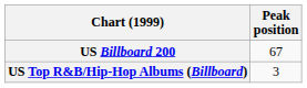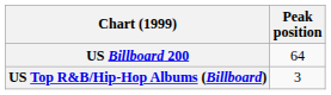 <table class="wikitable sortable plainrowheaders" style="text-align:center">
 <tr>
 <th scope="col">Chart (1999)</th>
 <th scope="col">Peak<br> position</th>
 </tr>
 <tr>
 <th scope="row">US <a href='#'><em>Billboard</em> 200</a></th>
-<td>67</td>
+<td>64</td>
 </tr>
 <tr>
 <th scope="row">US <a href='#'>Top R&B/Hip-Hop Albums</a> (<em><a href='#'>Billboard</a></em>)</th>
 <td>3</td>
 </tr>
 </table>
